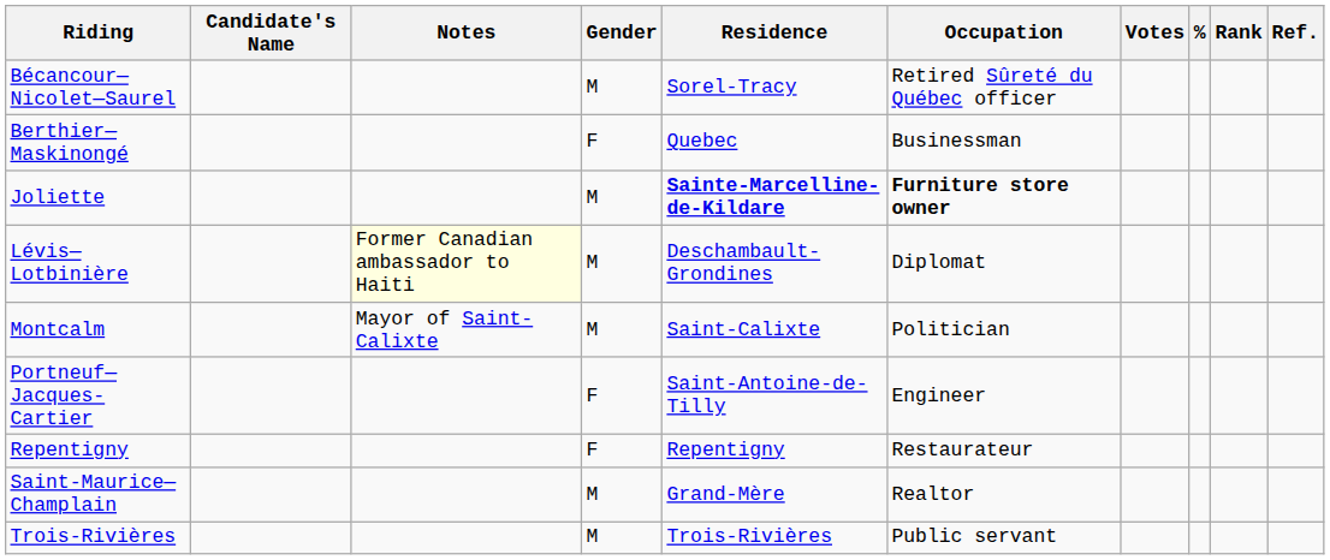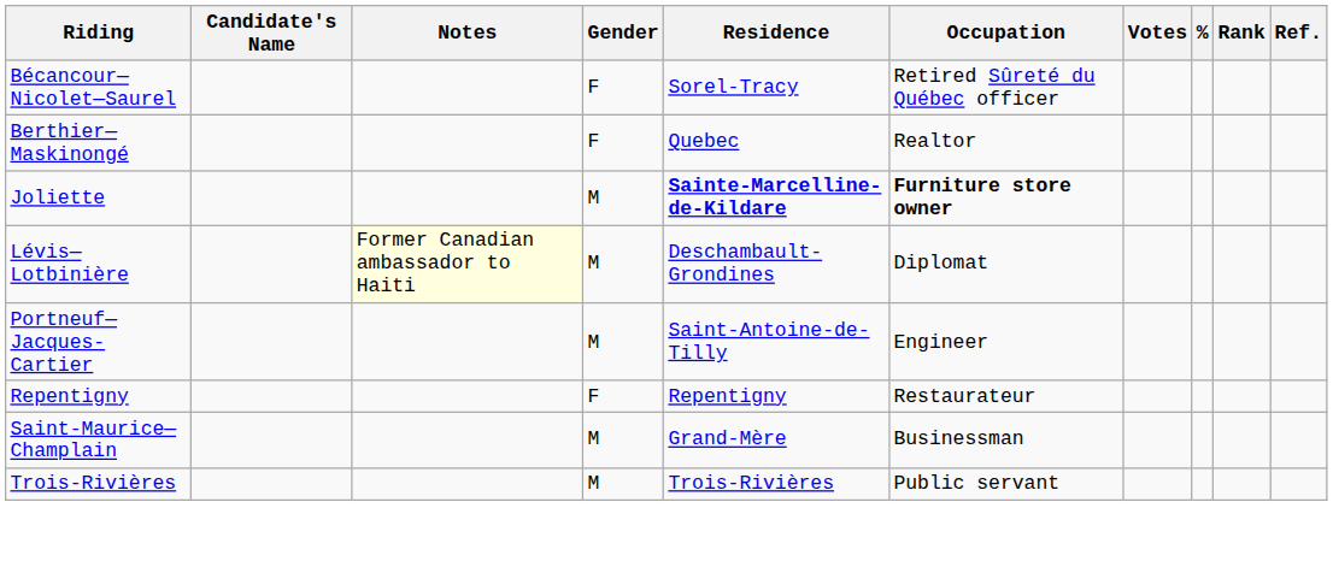 <table class="wikitable sortable">
 <tr>
 <th>Riding</th>
 <th>Candidate's Name</th>
 <th>Notes</th>
 <th>Gender</th>
 <th>Residence</th>
 <th>Occupation</th>
 <th>Votes</th>
 <th>%</th>
 <th>Rank</th>
 <th>Ref.</th>
 </tr>
 <tr>
 <td><a href='#'>Bécancour—Nicolet—Saurel</a></td>
 <td></td>
 <td></td>
-<td>M</td>
+<td>F</td>
 <td><a href='#'>Sorel-Tracy</a></td>
 <td>Retired <a href='#'>Sûreté du Québec</a> officer</td>
 <td></td>
 <td></td>
 <td></td>
 <td></td>
 </tr>
 <tr>
 <td><a href='#'>Berthier—Maskinongé</a></td>
 <td></td>
 <td></td>
 <td>F</td>
 <td><a href='#'>Quebec</a></td>
-<td>Businessman</td>
+<td>Realtor</td>
 <td></td>
 <td></td>
 <td></td>
 <td></td>
 </tr>
 <tr>
 <td><a href='#'>Joliette</a></td>
 <td></td>
 <td></td>
 <td>M</td>
 <td><strong><a href='#'>Sainte-Marcelline-de-Kildare</a></strong></td>
 <td><strong>Furniture store owner</strong></td>
 <td></td>
 <td></td>
 <td></td>
 <td></td>
 </tr>
 <tr>
 <td><a href='#'>Lévis—Lotbinière</a></td>
 <td></td>
 <td style="background: lightyellow;">Former Canadian ambassador to Haiti</td>
 <td>M</td>
 <td><a href='#'>Deschambault-Grondines</a></td>
 <td>Diplomat</td>
 <td></td>
 <td></td>
 <td></td>
 <td></td>
 </tr>
 <tr>
-<td><a href='#'>Montcalm</a></td>
-<td></td>
-<td>Mayor of <a href='#'>Saint-Calixte</a></td>
-<td>M</td>
-<td><a href='#'>Saint-Calixte</a></td>
-<td>Politician</td>
-<td></td>
-<td></td>
-<td></td>
-<td></td>
-</tr>
-<tr>
 <td><a href='#'>Portneuf—Jacques-Cartier</a></td>
 <td></td>
 <td></td>
-<td>F</td>
+<td>M</td>
 <td><a href='#'>Saint-Antoine-de-Tilly</a></td>
 <td>Engineer</td>
 <td></td>
 <td></td>
 <td></td>
 <td></td>
 </tr>
 <tr>
 <td><a href='#'>Repentigny</a></td>
 <td></td>
 <td></td>
 <td>F</td>
 <td><a href='#'>Repentigny</a></td>
 <td>Restaurateur</td>
 <td></td>
 <td></td>
 <td></td>
 <td></td>
 </tr>
 <tr>
 <td><a href='#'>Saint-Maurice—Champlain</a></td>
 <td></td>
 <td></td>
 <td>M</td>
 <td><a href='#'>Grand-Mère</a></td>
-<td>Realtor</td>
+<td>Businessman</td>
 <td></td>
 <td></td>
 <td></td>
 <td></td>
 </tr>
 <tr>
 <td><a href='#'>Trois-Rivières</a></td>
 <td></td>
 <td></td>
 <td>M</td>
 <td><a href='#'>Trois-Rivières</a></td>
 <td>Public servant</td>
 <td></td>
 <td></td>
 <td></td>
 <td></td>
 </tr>
 </table>
